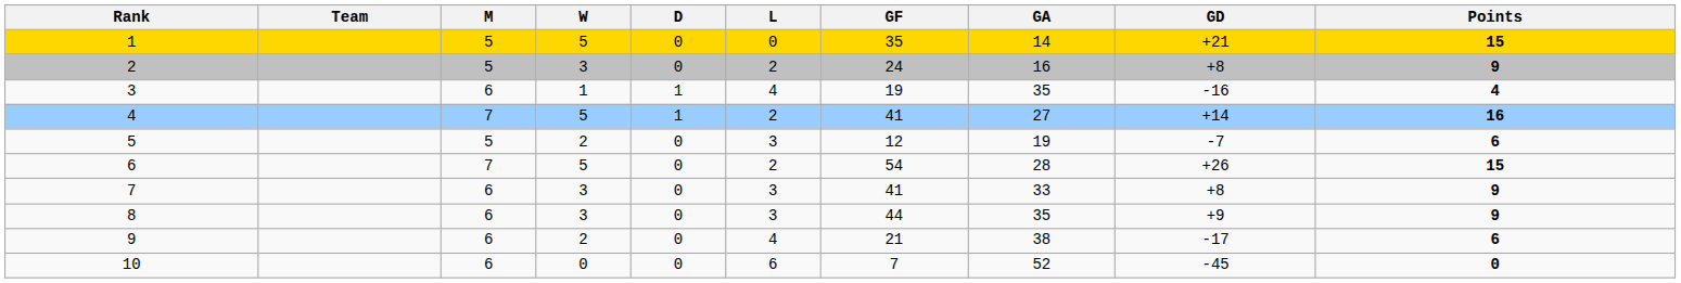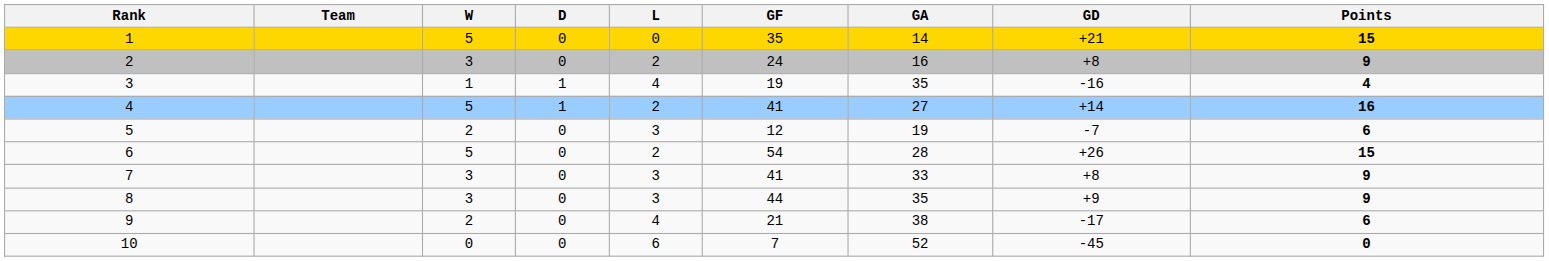 <table class="wikitable sortable" width=90% style="text-align:center">
 <tr>
 <th>Rank</th>
 <th width=150>Team</th>
-<th>M</th>
 <th>W</th>
 <th>D</th>
 <th>L</th>
 <th>GF</th>
 <th>GA</th>
 <th>GD</th>
 <th>Points</th>
 </tr>
 <tr bgcolor=gold>
 <td>1</td>
 <td align=left></td>
 <td>5</td>
-<td>5</td>
 <td>0</td>
 <td>0</td>
 <td>35</td>
 <td>14</td>
 <td>+21</td>
 <td><strong>15</strong></td>
 </tr>
 <tr bgcolor=silver>
 <td>2</td>
 <td align=left></td>
-<td>5</td>
 <td>3</td>
 <td>0</td>
 <td>2</td>
 <td>24</td>
 <td>16</td>
 <td>+8</td>
 <td><strong>9</strong></td>
 </tr>
 <tr -bgcolor=#cc9966>
 <td>3</td>
 <td align=left></td>
-<td>6</td>
 <td>1</td>
 <td>1</td>
 <td>4</td>
 <td>19</td>
 <td>35</td>
 <td>-16</td>
 <td><strong>4</strong></td>
 </tr>
 <tr bgcolor=#9acdff>
 <td>4</td>
 <td align=left></td>
-<td>7</td>
 <td>5</td>
 <td>1</td>
 <td>2</td>
 <td>41</td>
 <td>27</td>
 <td>+14</td>
 <td><strong>16</strong></td>
 </tr>
 <tr>
 <td>5</td>
 <td align=left></td>
-<td>5</td>
 <td>2</td>
 <td>0</td>
 <td>3</td>
 <td>12</td>
 <td>19</td>
 <td>-7</td>
 <td><strong>6</strong></td>
 </tr>
 <tr>
 <td>6</td>
 <td align=left></td>
-<td>7</td>
 <td>5</td>
 <td>0</td>
 <td>2</td>
 <td>54</td>
 <td>28</td>
 <td>+26</td>
 <td><strong>15</strong></td>
 </tr>
 <tr>
 <td>7</td>
 <td align=left></td>
-<td>6</td>
 <td>3</td>
 <td>0</td>
 <td>3</td>
 <td>41</td>
 <td>33</td>
 <td>+8</td>
 <td><strong>9</strong></td>
 </tr>
 <tr>
 <td>8</td>
 <td align=left></td>
-<td>6</td>
 <td>3</td>
 <td>0</td>
 <td>3</td>
 <td>44</td>
 <td>35</td>
 <td>+9</td>
 <td><strong>9</strong></td>
 </tr>
 <tr>
 <td>9</td>
 <td align=left></td>
-<td>6</td>
 <td>2</td>
 <td>0</td>
 <td>4</td>
 <td>21</td>
 <td>38</td>
 <td>-17</td>
 <td><strong>6</strong></td>
 </tr>
 <tr>
 <td>10</td>
 <td align=left></td>
-<td>6</td>
 <td>0</td>
 <td>0</td>
 <td>6</td>
 <td>7</td>
 <td>52</td>
 <td>-45</td>
 <td><strong>0</strong></td>
 </tr>
 </table>
